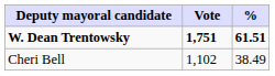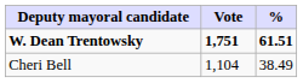 <table class="wikitable">
 <tr>
 <th style="background:#ddf; width:200px;">Deputy mayoral candidate</th>
 <th style="background:#ddf; width:50px;">Vote</th>
 <th style="background:#ddf; width:30px;">%</th>
 </tr>
 <tr>
 <td><strong>W. Dean Trentowsky</strong></td>
 <td><strong>1,751</strong></td>
 <td><strong>61.51</strong></td>
 </tr>
 <tr>
 <td>Cheri Bell</td>
-<td>1,102</td>
+<td>1,104</td>
 <td>38.49</td>
 </tr>
 </table>
